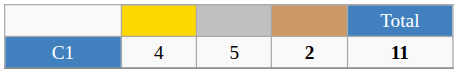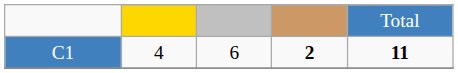 <table class="wikitable"  style="font-size:95%; text-align:center; border:gray solid 1px; width:40%;">
 <tr>
 <td rowspan="2" style="width:3%;"></td>
 </tr>
 <tr>
 <td style="width:2%;" bgcolor=gold></td>
 <td style="width:2%;" bgcolor=silver></td>
 <td style="width:2%;" bgcolor=cc9966></td>
 <td style="width:2%; background-color:#4180be; color:white;">Total</td>
 </tr>
 <tr>
 <td style="background-color:#4180be; color:white;">C1</td>
 <td>4</td>
-<td>5</td>
+<td>6</td>
 <td><strong>2</strong></td>
 <td><strong>11</strong></td>
 </tr>
 <tr>
 </tr>
 </table>
